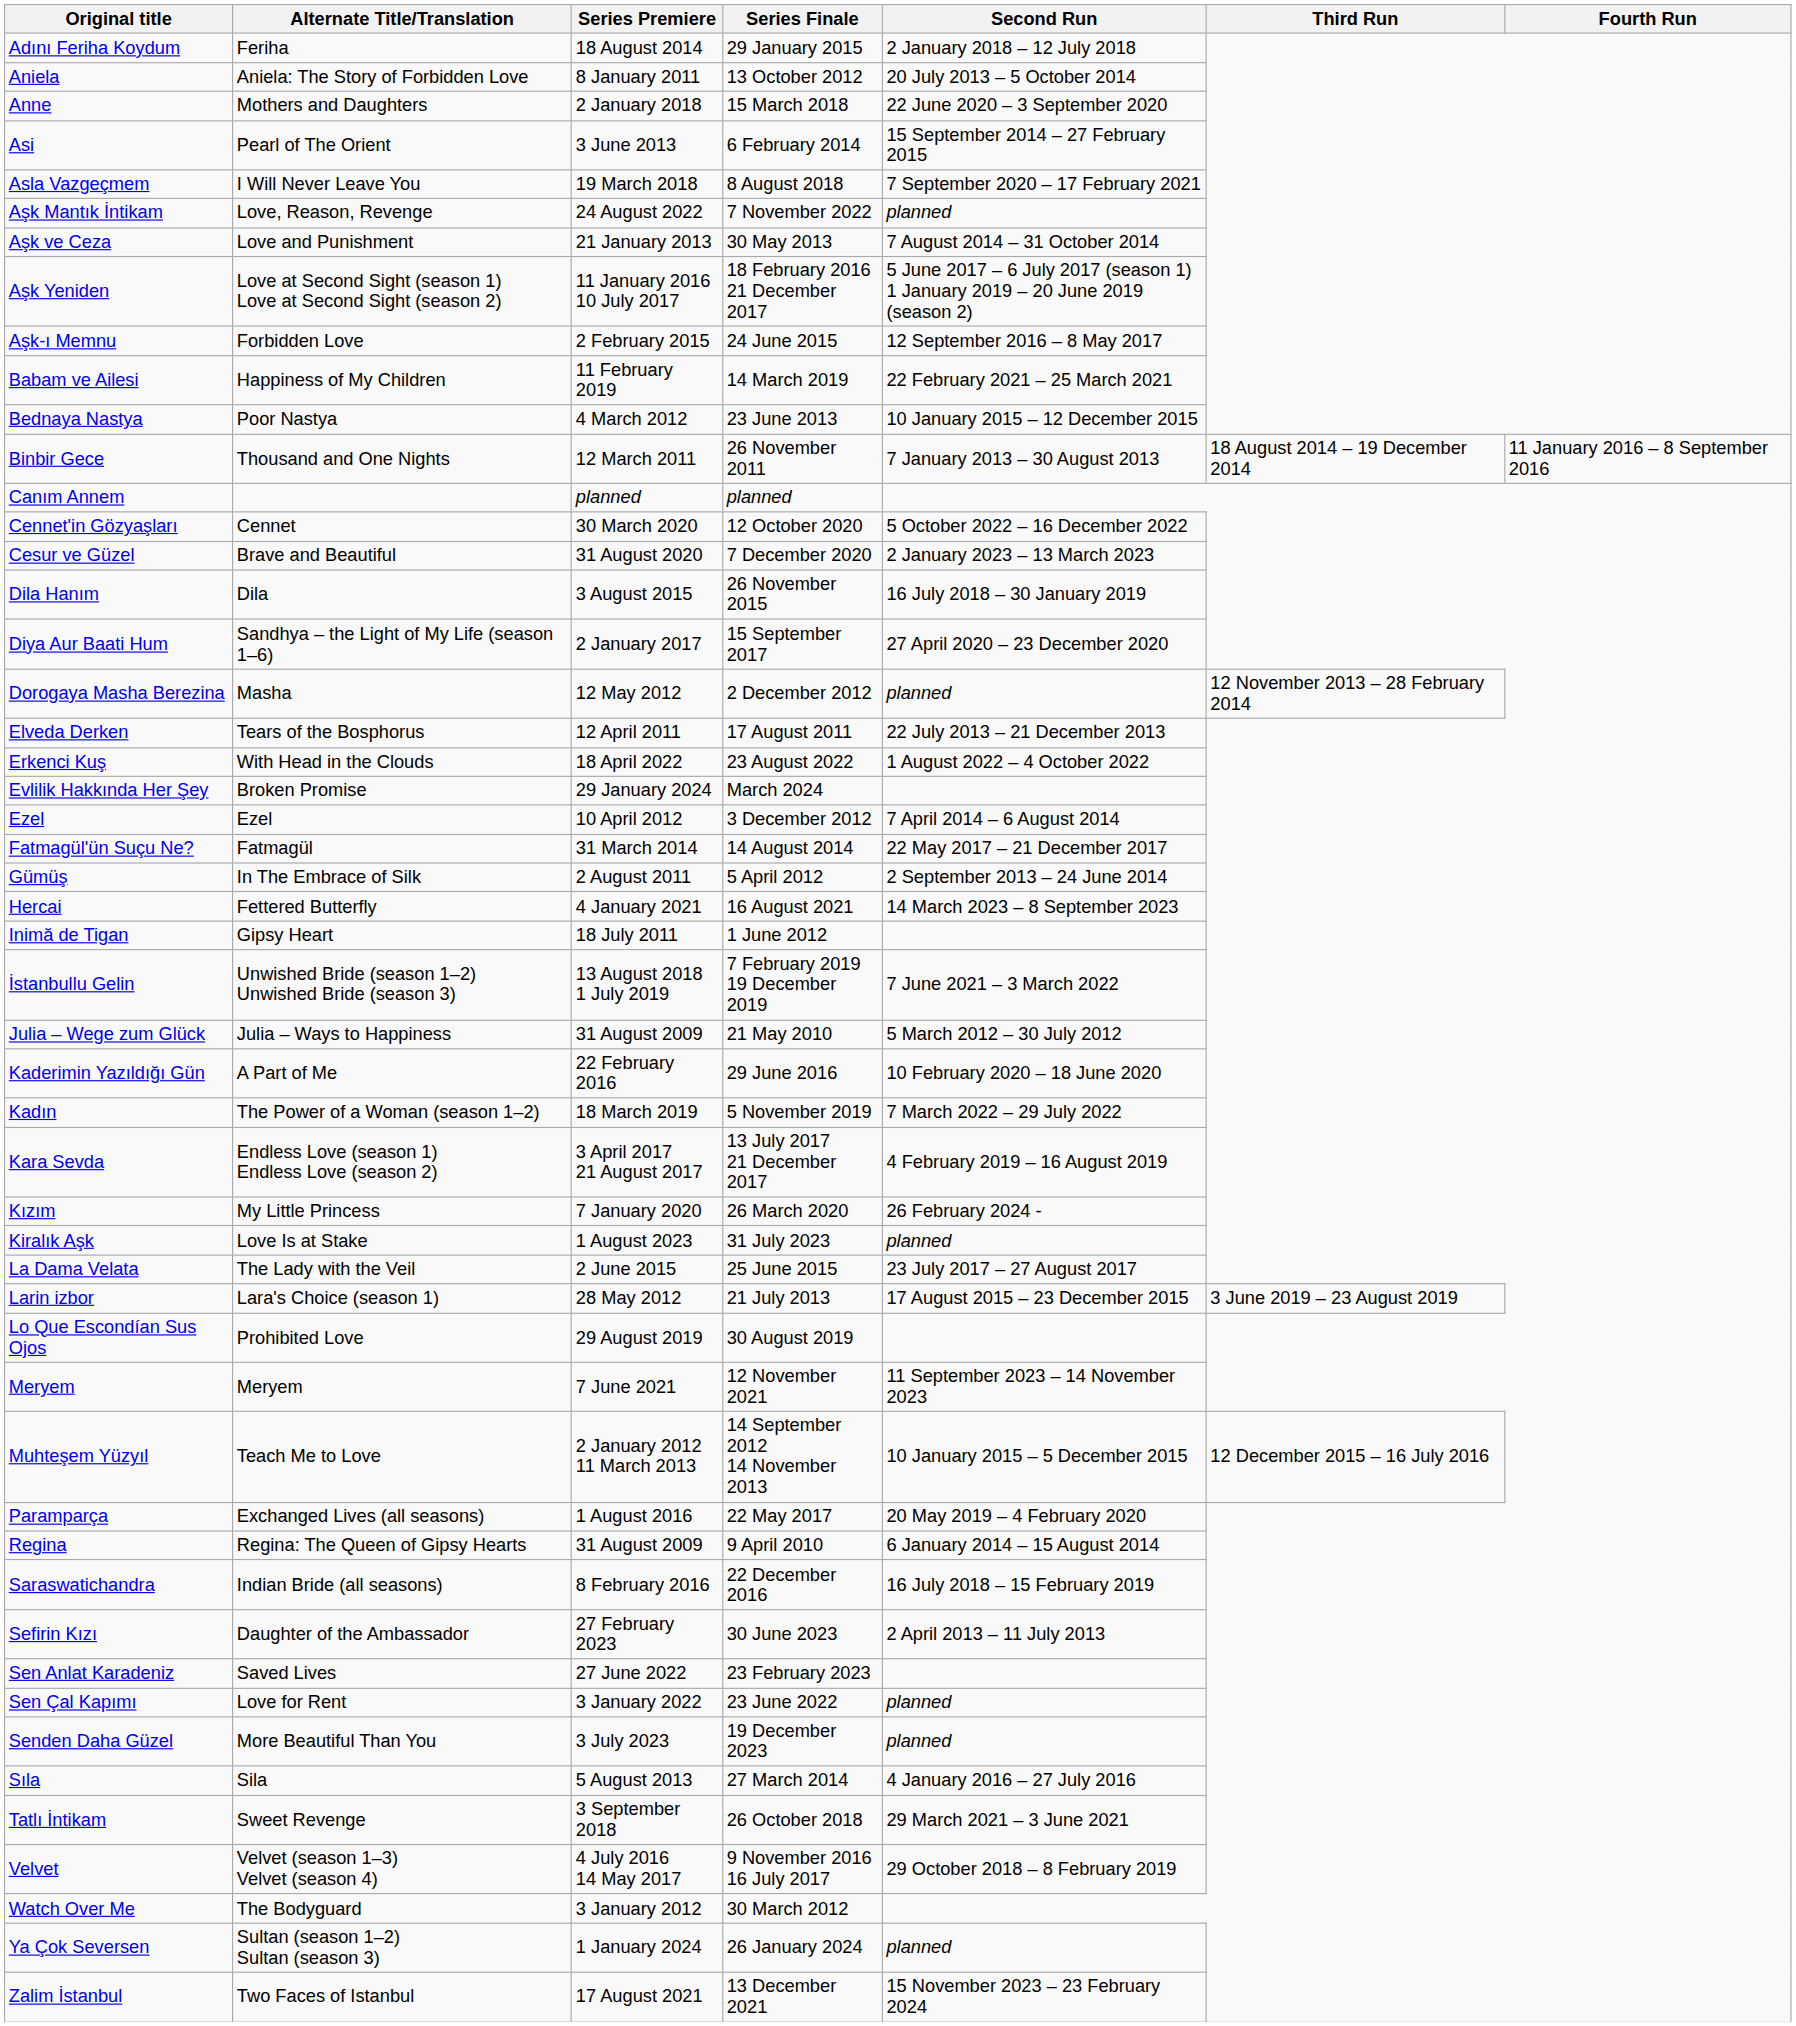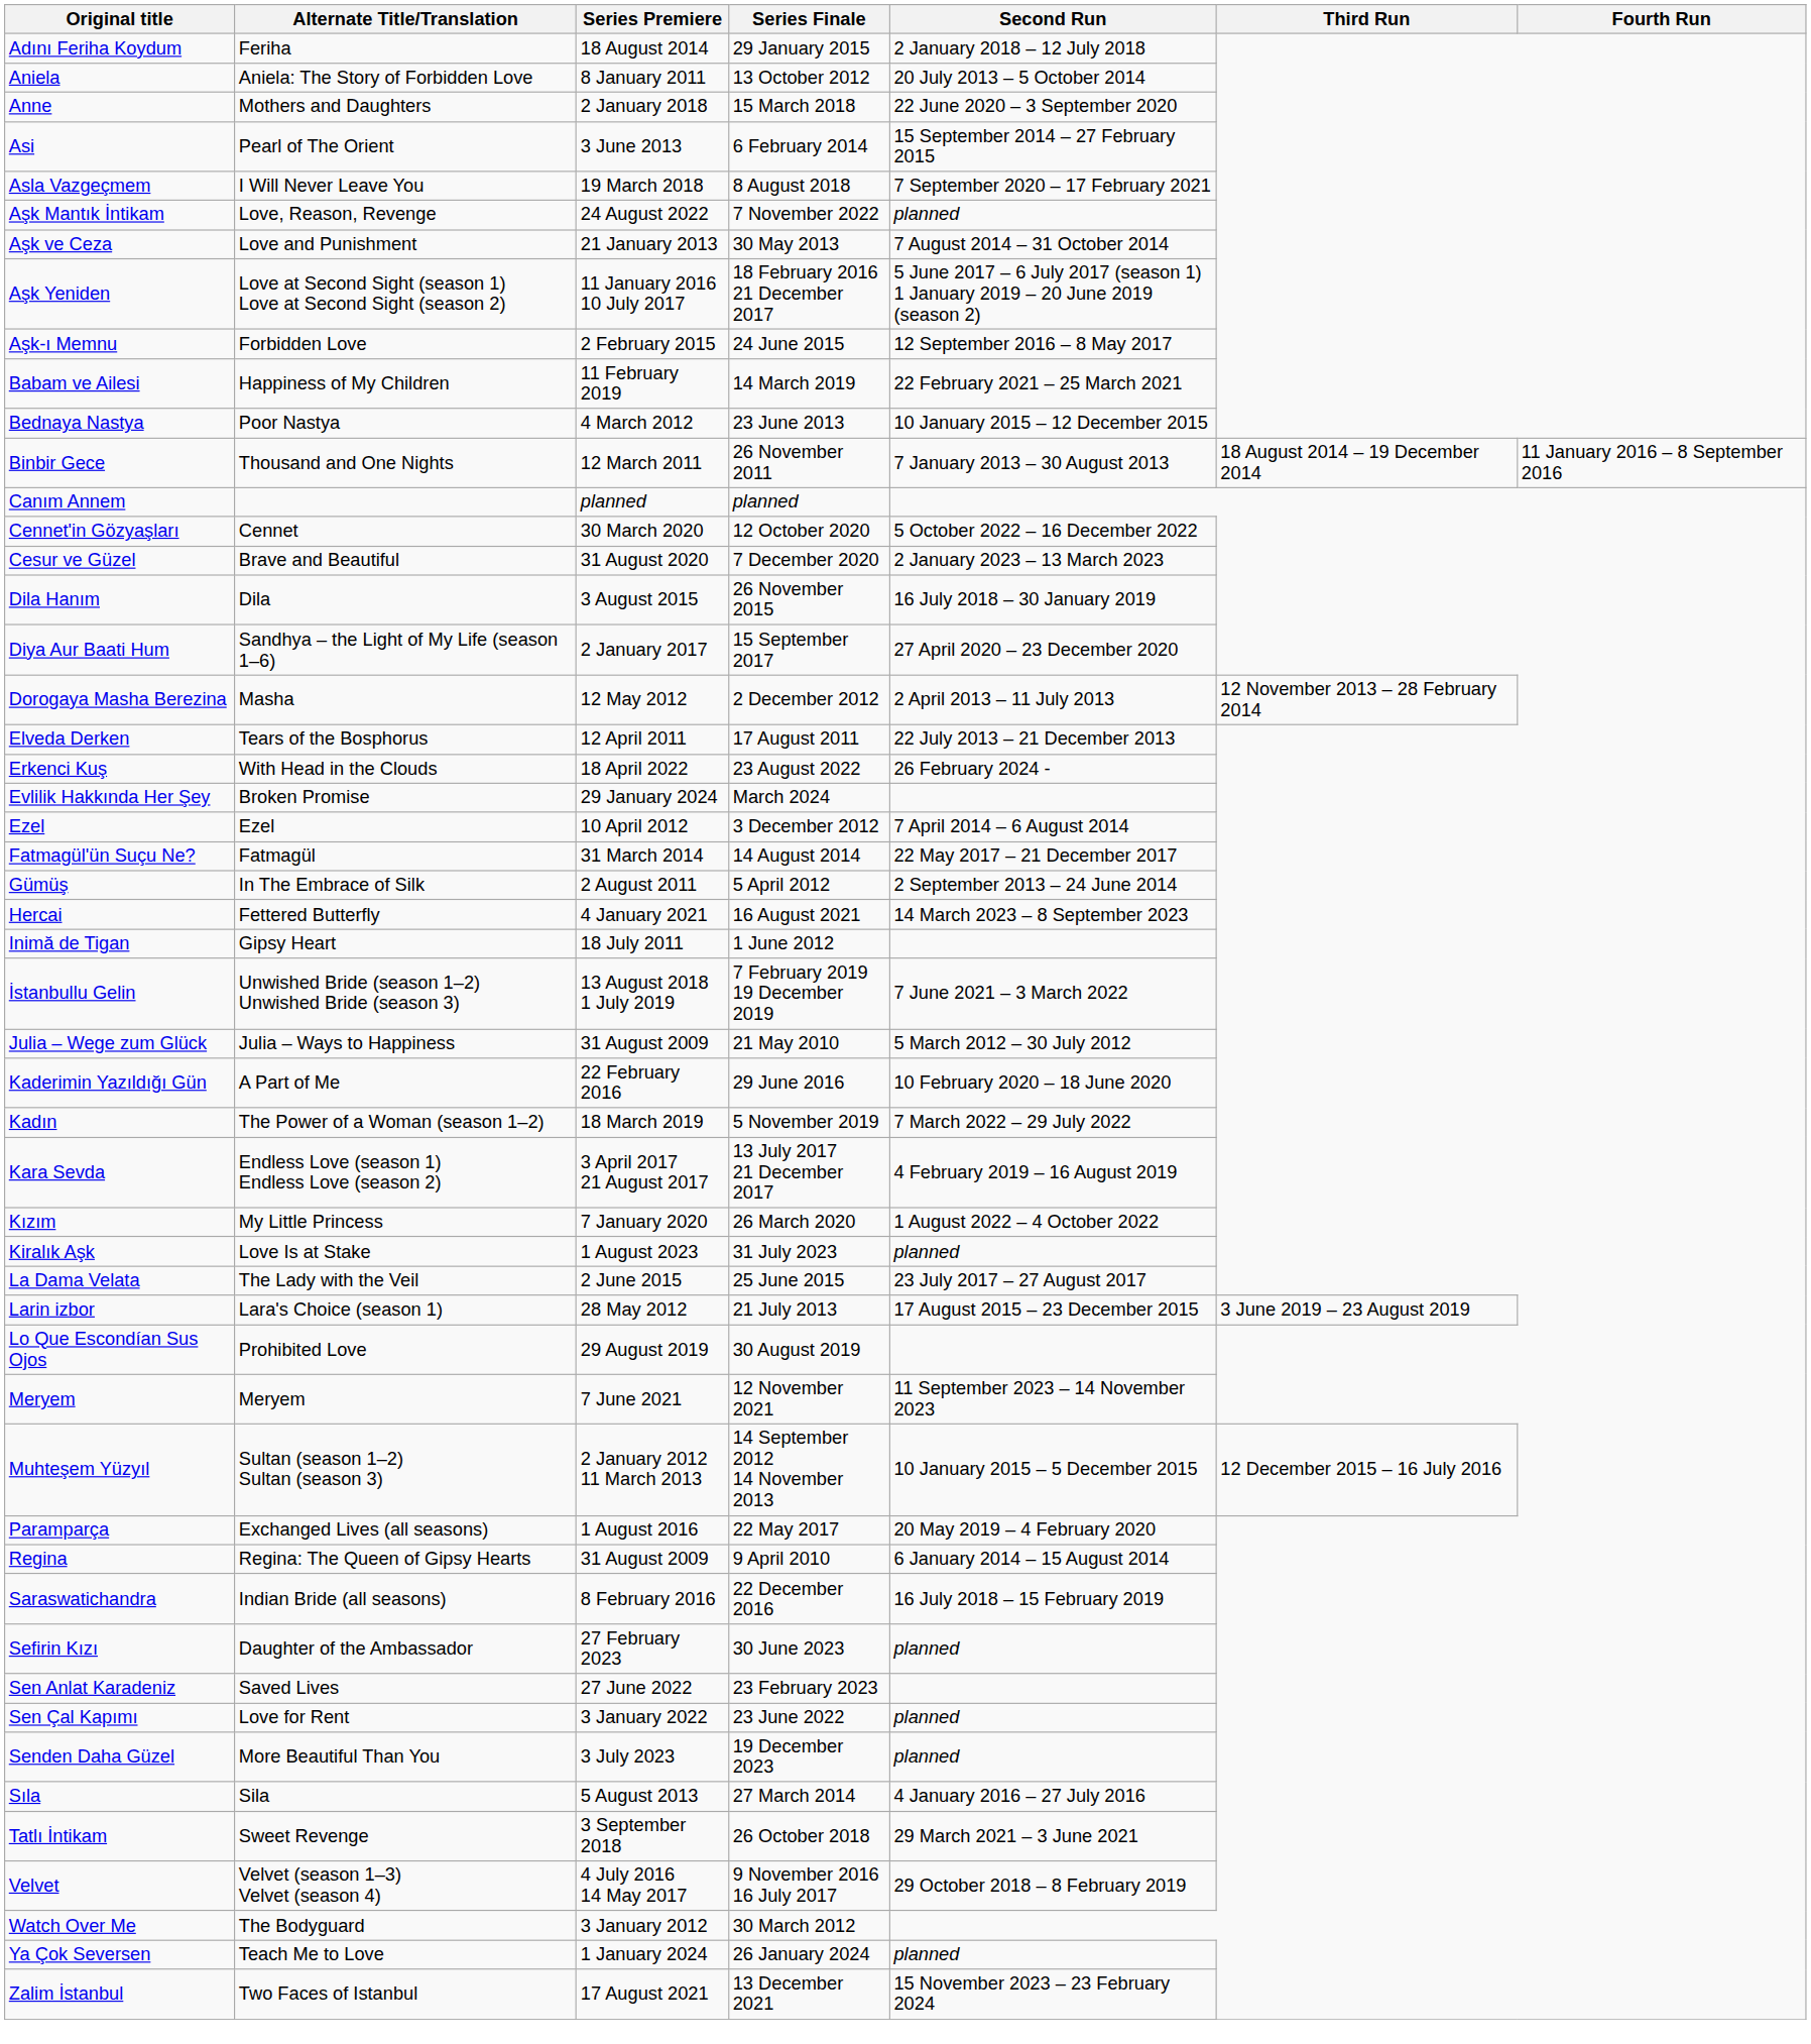 <table class="wikitable">
 <tr>
 <th>Original title</th>
 <th>Alternate Title/Translation</th>
 <th>Series Premiere</th>
 <th>Series Finale</th>
 <th>Second Run</th>
 <th>Third Run</th>
 <th>Fourth Run</th>
 </tr>
 <tr>
 <td> <a href='#'>Adını Feriha Koydum</a></td>
 <td>Feriha</td>
 <td>18 August 2014</td>
 <td>29 January 2015</td>
 <td>2 January 2018 – 12 July 2018</td>
 </tr>
 <tr>
 <td> <a href='#'>Aniela</a></td>
 <td>Aniela: The Story of Forbidden Love</td>
 <td>8 January 2011</td>
 <td>13 October 2012</td>
 <td>20 July 2013 – 5 October 2014</td>
 </tr>
 <tr>
 <td> <a href='#'>Anne</a></td>
 <td>Mothers and Daughters</td>
 <td>2 January 2018</td>
 <td>15 March 2018</td>
 <td>22 June 2020 – 3 September 2020</td>
 </tr>
 <tr>
 <td> <a href='#'>Asi</a></td>
 <td>Pearl of The Orient</td>
 <td>3 June 2013</td>
 <td>6 February 2014</td>
 <td>15 September 2014 – 27 February 2015</td>
 </tr>
 <tr>
 <td> <a href='#'>Asla Vazgeçmem</a></td>
 <td>I Will Never Leave You</td>
 <td>19 March 2018</td>
 <td>8 August 2018</td>
 <td>7 September 2020 – 17 February 2021</td>
 </tr>
 <tr>
 <td> <a href='#'>Aşk Mantık İntikam</a></td>
 <td>Love, Reason, Revenge</td>
 <td>24 August 2022</td>
 <td>7 November 2022</td>
 <td><em>planned</em></td>
 </tr>
 <tr>
 <td> <a href='#'>Aşk ve Ceza</a></td>
 <td>Love and Punishment</td>
 <td>21 January 2013</td>
 <td>30 May 2013</td>
 <td>7 August 2014 – 31 October 2014</td>
 </tr>
 <tr>
 <td> <a href='#'>Aşk Yeniden</a></td>
 <td>Love at Second Sight (season 1)<br>Love at Second Sight (season 2)</td>
 <td>11 January 2016<br>10 July 2017</td>
 <td>18 February 2016<br>21 December 2017</td>
 <td>5 June 2017 – 6 July 2017 (season 1)<br>1 January 2019 – 20 June 2019 (season 2)</td>
 </tr>
 <tr>
 <td> <a href='#'>Aşk-ı Memnu</a></td>
 <td>Forbidden Love</td>
 <td>2 February 2015</td>
 <td>24 June 2015</td>
 <td>12 September 2016 – 8 May 2017</td>
 </tr>
 <tr>
 <td> <a href='#'>Babam ve Ailesi</a></td>
 <td>Happiness of My Children</td>
 <td>11 February 2019</td>
 <td>14 March 2019</td>
 <td>22 February 2021 – 25 March 2021</td>
 </tr>
 <tr>
 <td> <a href='#'>Bednaya Nastya</a></td>
 <td>Poor Nastya</td>
 <td>4 March 2012</td>
 <td>23 June 2013</td>
 <td>10 January 2015 – 12 December 2015</td>
 </tr>
 <tr>
 <td> <a href='#'>Binbir Gece</a></td>
 <td>Thousand and One Nights</td>
 <td>12 March 2011</td>
 <td>26 November 2011</td>
 <td>7 January 2013 – 30 August 2013</td>
 <td>18 August 2014 – 19 December 2014</td>
 <td>11 January 2016 – 8 September 2016</td>
 </tr>
 <tr>
 <td> <a href='#'>Canım Annem</a></td>
 <td></td>
 <td><em>planned</em></td>
 <td><em>planned</em></td>
 </tr>
 <tr>
 <td> <a href='#'>Cennet'in Gözyaşları</a></td>
 <td>Cennet</td>
 <td>30 March 2020</td>
 <td>12 October 2020</td>
 <td>5 October 2022 – 16 December 2022</td>
 </tr>
 <tr>
 <td> <a href='#'>Cesur ve Güzel</a></td>
 <td>Brave and Beautiful</td>
 <td>31 August 2020</td>
 <td>7 December 2020</td>
 <td>2 January 2023 – 13 March 2023</td>
 </tr>
 <tr>
 <td> <a href='#'>Dila Hanım</a></td>
 <td>Dila</td>
 <td>3 August 2015</td>
 <td>26 November 2015</td>
 <td>16 July 2018 – 30 January 2019</td>
 </tr>
 <tr>
 <td> <a href='#'>Diya Aur Baati Hum</a></td>
 <td>Sandhya – the Light of My Life (season 1–6)</td>
 <td>2 January 2017</td>
 <td>15 September 2017</td>
 <td>27 April 2020 – 23 December 2020</td>
 </tr>
 <tr>
 <td> <a href='#'>Dorogaya Masha Berezina</a></td>
 <td>Masha</td>
 <td>12 May 2012</td>
 <td>2 December 2012</td>
-<td><em>planned</em></td>
+<td>2 April 2013 – 11 July 2013</td>
 <td>12 November 2013 – 28 February 2014</td>
 </tr>
 <tr>
 <td> <a href='#'>Elveda Derken</a></td>
 <td>Tears of the Bosphorus</td>
 <td>12 April 2011</td>
 <td>17 August 2011</td>
 <td>22 July 2013 – 21 December 2013</td>
 </tr>
 <tr>
 <td> <a href='#'>Erkenci Kuş</a></td>
 <td>With Head in the Clouds</td>
 <td>18 April 2022</td>
 <td>23 August 2022</td>
-<td>1 August 2022 – 4 October 2022</td>
+<td>26 February 2024 -</td>
 </tr>
 <tr>
 <td> <a href='#'>Evlilik Hakkında Her Şey</a></td>
 <td>Broken Promise</td>
 <td>29 January 2024</td>
 <td>March 2024</td>
 <td></td>
 </tr>
 <tr>
 <td> <a href='#'>Ezel</a></td>
 <td>Ezel</td>
 <td>10 April 2012</td>
 <td>3 December 2012</td>
 <td>7 April 2014 – 6 August 2014</td>
 </tr>
 <tr>
 <td> <a href='#'>Fatmagül'ün Suçu Ne?</a></td>
 <td>Fatmagül</td>
 <td>31 March 2014</td>
 <td>14 August 2014</td>
 <td>22 May 2017 – 21 December 2017</td>
 </tr>
 <tr>
 <td> <a href='#'>Gümüş</a></td>
 <td>In The Embrace of Silk</td>
 <td>2 August 2011</td>
 <td>5 April 2012</td>
 <td>2 September 2013 – 24 June 2014</td>
 </tr>
 <tr>
 <td> <a href='#'>Hercai</a></td>
 <td>Fettered Butterfly</td>
 <td>4 January 2021</td>
 <td>16 August 2021</td>
 <td>14 March 2023 – 8 September 2023</td>
 </tr>
 <tr>
 <td> <a href='#'>Inimă de Tigan</a></td>
 <td>Gipsy Heart</td>
 <td>18 July 2011</td>
 <td>1 June 2012</td>
 <td></td>
 </tr>
 <tr>
 <td> <a href='#'>İstanbullu Gelin</a></td>
 <td>Unwished Bride (season 1–2)<br>Unwished Bride (season 3)</td>
 <td>13 August 2018<br>1 July 2019</td>
 <td>7 February 2019<br> 19 December 2019</td>
 <td>7 June 2021 – 3 March 2022</td>
 </tr>
 <tr>
 <td> <a href='#'>Julia – Wege zum Glück</a></td>
 <td>Julia – Ways to Happiness</td>
 <td>31 August 2009</td>
 <td>21 May 2010</td>
 <td>5 March 2012 – 30 July 2012</td>
 </tr>
 <tr>
 <td> <a href='#'>Kaderimin Yazıldığı Gün</a></td>
 <td>A Part of Me</td>
 <td>22 February 2016</td>
 <td>29 June 2016</td>
 <td>10 February 2020 – 18 June 2020</td>
 </tr>
 <tr>
 <td> <a href='#'>Kadın</a></td>
 <td>The Power of a Woman (season 1–2)</td>
 <td>18 March 2019</td>
 <td>5 November 2019</td>
 <td>7 March 2022 – 29 July 2022</td>
 </tr>
 <tr>
 <td> <a href='#'>Kara Sevda</a></td>
 <td>Endless Love (season 1)<br>Endless Love (season 2)</td>
 <td>3 April 2017<br>21 August 2017</td>
 <td>13 July 2017<br>21 December 2017</td>
 <td>4 February 2019 – 16 August 2019</td>
 </tr>
 <tr>
 <td> <a href='#'>Kızım</a></td>
 <td>My Little Princess</td>
 <td>7 January 2020</td>
 <td>26 March 2020</td>
-<td>26 February 2024 -</td>
+<td>1 August 2022 – 4 October 2022</td>
 </tr>
 <tr>
 <td> <a href='#'>Kiralık Aşk</a></td>
 <td>Love Is at Stake</td>
 <td>1 August 2023</td>
 <td>31 July 2023</td>
 <td><em>planned</em></td>
 </tr>
 <tr>
 <td> <a href='#'>La Dama Velata</a></td>
 <td>The Lady with the Veil</td>
 <td>2 June 2015</td>
 <td>25 June 2015</td>
 <td>23 July 2017 – 27 August 2017</td>
 </tr>
 <tr>
 <td> <a href='#'>Larin izbor</a></td>
 <td>Lara's Choice (season 1)</td>
 <td>28 May 2012</td>
 <td>21 July 2013</td>
 <td>17 August 2015 – 23 December 2015</td>
 <td>3 June 2019 – 23 August 2019</td>
 </tr>
 <tr>
 <td> <a href='#'>Lo Que Escondían Sus Ojos</a></td>
 <td>Prohibited Love</td>
 <td>29 August 2019</td>
 <td>30 August 2019</td>
 <td></td>
 </tr>
 <tr>
 <td> <a href='#'>Meryem</a></td>
 <td>Meryem</td>
 <td>7 June 2021</td>
 <td>12 November 2021</td>
 <td>11 September 2023 – 14 November 2023</td>
 </tr>
 <tr>
 <td> <a href='#'>Muhteşem Yüzyıl</a></td>
-<td>Teach Me to Love</td>
+<td>Sultan (season 1–2)<br>Sultan (season 3)</td>
 <td>2 January 2012<br>11 March 2013</td>
 <td>14 September 2012<br>14 November 2013</td>
 <td>10 January 2015 – 5 December 2015</td>
 <td>12 December 2015 – 16 July 2016</td>
 </tr>
 <tr>
 <td> <a href='#'>Paramparça</a></td>
 <td>Exchanged Lives (all seasons)</td>
 <td>1 August 2016</td>
 <td>22 May 2017</td>
 <td>20 May 2019 – 4 February 2020</td>
 </tr>
 <tr>
 <td> <a href='#'>Regina</a></td>
 <td>Regina: The Queen of Gipsy Hearts</td>
 <td>31 August 2009</td>
 <td>9 April 2010</td>
 <td>6 January 2014 – 15 August 2014</td>
 </tr>
 <tr>
 <td> <a href='#'>Saraswatichandra</a></td>
 <td>Indian Bride (all seasons)</td>
 <td>8 February 2016</td>
 <td>22 December 2016</td>
 <td>16 July 2018 – 15 February 2019</td>
 </tr>
 <tr>
 <td> <a href='#'>Sefirin Kızı</a></td>
 <td>Daughter of the Ambassador</td>
 <td>27 February 2023</td>
 <td>30 June 2023</td>
-<td>2 April 2013 – 11 July 2013</td>
+<td><em>planned</em></td>
 </tr>
 <tr>
 <td> <a href='#'>Sen Anlat Karadeniz</a></td>
 <td>Saved Lives</td>
 <td>27 June 2022</td>
 <td>23 February 2023</td>
 <td></td>
 </tr>
 <tr>
 <td> <a href='#'>Sen Çal Kapımı</a></td>
 <td>Love for Rent</td>
 <td>3 January 2022</td>
 <td>23 June 2022</td>
 <td><em>planned</em></td>
 </tr>
 <tr>
 <td> <a href='#'>Senden Daha Güzel</a></td>
 <td>More Beautiful Than You</td>
 <td>3 July 2023</td>
 <td>19 December 2023</td>
 <td><em>planned</em></td>
 </tr>
 <tr>
 <td> <a href='#'>Sıla</a></td>
 <td>Sila</td>
 <td>5 August 2013</td>
 <td>27 March 2014</td>
 <td>4 January 2016 – 27 July 2016</td>
 </tr>
 <tr>
 <td> <a href='#'>Tatlı İntikam</a></td>
 <td>Sweet Revenge</td>
 <td>3 September 2018</td>
 <td>26 October 2018</td>
 <td>29 March 2021 – 3 June 2021</td>
 </tr>
 <tr>
 <td> <a href='#'>Velvet</a></td>
 <td>Velvet (season 1–3)<br>Velvet (season 4)</td>
 <td>4 July 2016<br>14 May 2017</td>
 <td>9 November 2016<br>16 July 2017</td>
 <td>29 October 2018 – 8 February 2019</td>
 </tr>
 <tr>
 <td> <a href='#'>Watch Over Me</a></td>
 <td>The Bodyguard</td>
 <td>3 January 2012</td>
 <td>30 March 2012</td>
 </tr>
 <tr>
 <td> <a href='#'>Ya Çok Seversen</a></td>
-<td>Sultan (season 1–2)<br>Sultan (season 3)</td>
+<td>Teach Me to Love</td>
 <td>1 January 2024</td>
 <td>26 January 2024</td>
 <td><em>planned</em></td>
 </tr>
 <tr>
 <td> <a href='#'>Zalim İstanbul</a></td>
 <td>Two Faces of Istanbul</td>
 <td>17 August 2021</td>
 <td>13 December 2021</td>
 <td>15 November 2023 – 23 February 2024</td>
 </tr>
 <tr>
 </tr>
 </table>
